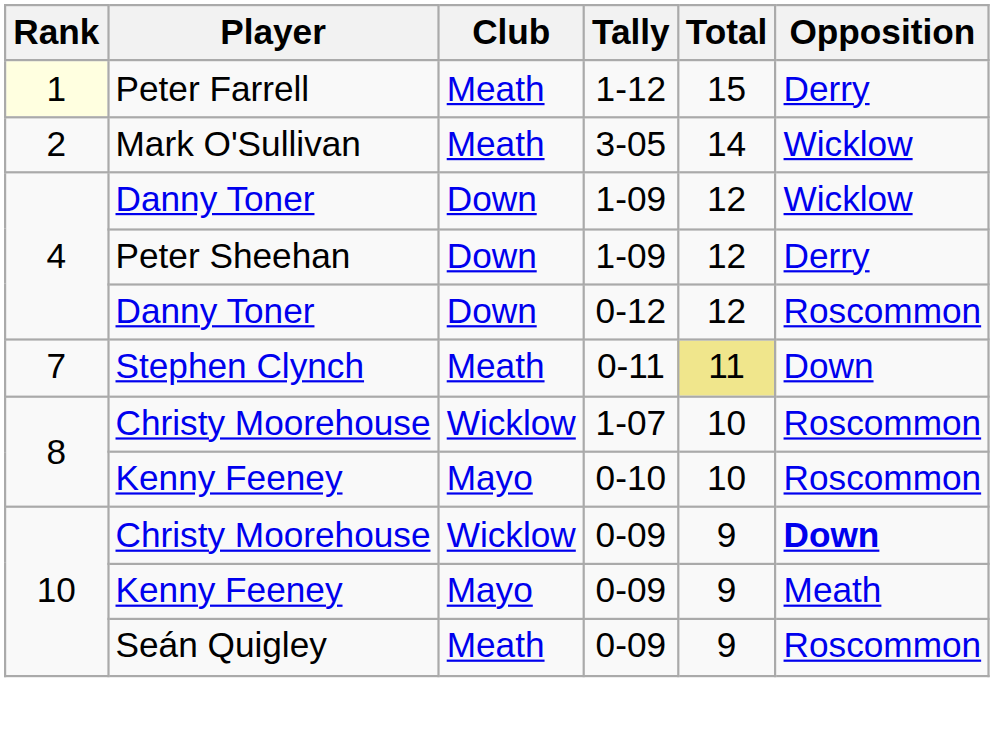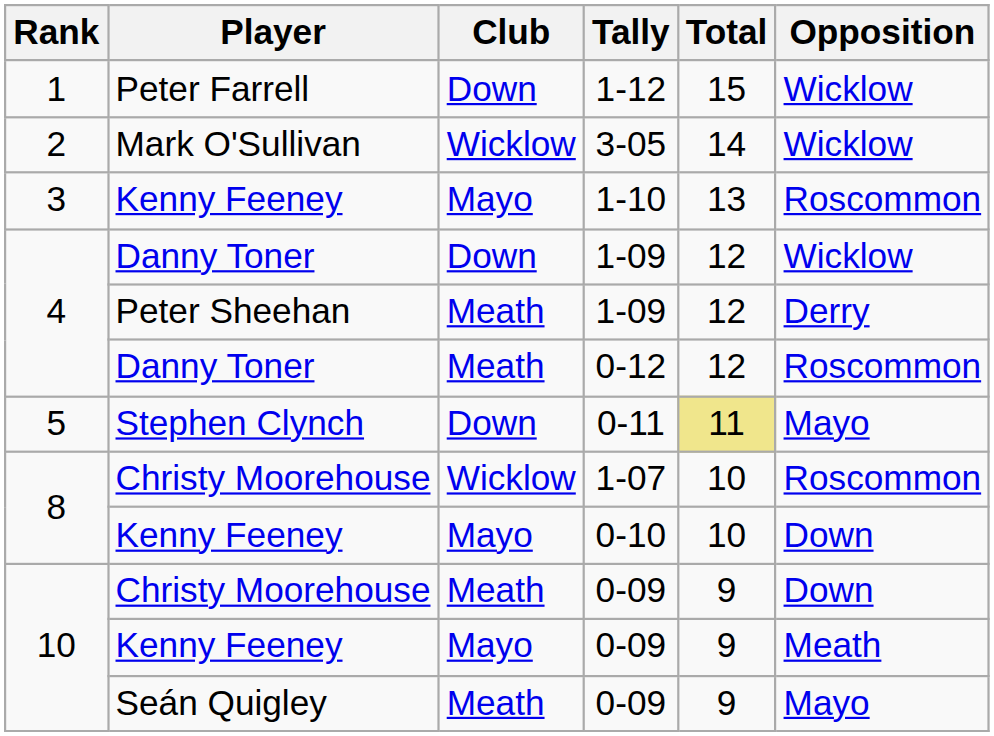 <table class="wikitable">
 <tr>
 <th>Rank</th>
 <th>Player</th>
 <th>Club</th>
 <th>Tally</th>
 <th>Total</th>
 <th>Opposition</th>
 </tr>
 <tr>
-<td rowspan=1 align=center style="background: lightyellow;">1</td>
+<td rowspan=1 align=center>1</td>
 <td>Peter Farrell</td>
-<td><a href='#'>Meath</a></td>
+<td><a href='#'>Down</a></td>
 <td align=center>1-12</td>
 <td align=center>15</td>
-<td><a href='#'>Derry</a></td>
+<td><a href='#'>Wicklow</a></td>
 </tr>
 <tr>
 <td rowspan=1 align=center>2</td>
 <td>Mark O'Sullivan</td>
-<td><a href='#'>Meath</a></td>
+<td><a href='#'>Wicklow</a></td>
 <td align=center>3-05</td>
 <td align=center>14</td>
 <td><a href='#'>Wicklow</a></td>
+</tr>
+<tr>
+<td rowspan=1 align=center>3</td>
+<td><a href='#'>Kenny Feeney</a></td>
+<td><a href='#'>Mayo</a></td>
+<td align=center>1-10</td>
+<td align=center>13</td>
+<td><a href='#'>Roscommon</a></td>
 </tr>
 <tr>
 <td rowspan=3 align=center>4</td>
 <td><a href='#'>Danny Toner</a></td>
 <td><a href='#'>Down</a></td>
 <td align=center>1-09</td>
 <td align=center>12</td>
 <td><a href='#'>Wicklow</a></td>
 </tr>
 <tr>
 <td>Peter Sheehan</td>
-<td><a href='#'>Down</a></td>
+<td><a href='#'>Meath</a></td>
 <td align=center>1-09</td>
 <td align=center>12</td>
 <td><a href='#'>Derry</a></td>
 </tr>
 <tr>
 <td><a href='#'>Danny Toner</a></td>
-<td><a href='#'>Down</a></td>
+<td><a href='#'>Meath</a></td>
 <td align=center>0-12</td>
 <td align=center>12</td>
 <td><a href='#'>Roscommon</a></td>
 </tr>
 <tr>
-<td rowspan=1 align=center>7</td>
+<td rowspan=1 align=center>5</td>
 <td><a href='#'>Stephen Clynch</a></td>
-<td><a href='#'>Meath</a></td>
+<td><a href='#'>Down</a></td>
 <td align=center>0-11</td>
 <td align=center style="background: khaki;">11</td>
-<td><a href='#'>Down</a></td>
+<td><a href='#'>Mayo</a></td>
 </tr>
 <tr>
 <td rowspan=2 align=center>8</td>
 <td><a href='#'>Christy Moorehouse</a></td>
 <td><a href='#'>Wicklow</a></td>
 <td align=center>1-07</td>
 <td align=center>10</td>
 <td><a href='#'>Roscommon</a></td>
 </tr>
 <tr>
 <td><a href='#'>Kenny Feeney</a></td>
 <td><a href='#'>Mayo</a></td>
 <td align=center>0-10</td>
 <td align=center>10</td>
-<td><a href='#'>Roscommon</a></td>
+<td><a href='#'>Down</a></td>
 </tr>
 <tr>
 <td rowspan=3 align=center>10</td>
 <td><a href='#'>Christy Moorehouse</a></td>
-<td><a href='#'>Wicklow</a></td>
+<td><a href='#'>Meath</a></td>
 <td align=center>0-09</td>
 <td align=center>9</td>
-<td><strong><a href='#'>Down</a></strong></td>
+<td><a href='#'>Down</a></td>
 </tr>
 <tr>
 <td><a href='#'>Kenny Feeney</a></td>
 <td><a href='#'>Mayo</a></td>
 <td align=center>0-09</td>
 <td align=center>9</td>
 <td><a href='#'>Meath</a></td>
 </tr>
 <tr>
 <td>Seán Quigley</td>
 <td><a href='#'>Meath</a></td>
 <td align=center>0-09</td>
 <td align=center>9</td>
-<td><a href='#'>Roscommon</a></td>
+<td><a href='#'>Mayo</a></td>
 </tr>
 </table>
